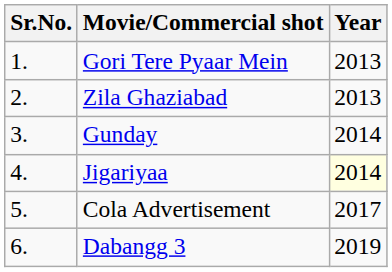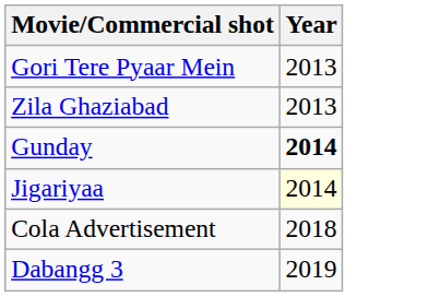 <table class="wikitable">
 <tr>
-<th>Sr.No.</th>
 <th>Movie/Commercial shot</th>
 <th>Year</th>
 </tr>
 <tr>
-<td>1.</td>
 <td><a href='#'>Gori Tere Pyaar Mein</a></td>
 <td>2013</td>
 </tr>
 <tr>
-<td>2.</td>
 <td><a href='#'>Zila Ghaziabad</a></td>
 <td>2013</td>
 </tr>
 <tr>
-<td>3.</td>
 <td><a href='#'>Gunday</a></td>
-<td>2014</td>
+<td><strong>2014</strong></td>
 </tr>
 <tr>
-<td>4.</td>
 <td><a href='#'>Jigariyaa</a></td>
 <td style="background: lightyellow;">2014</td>
 </tr>
 <tr>
-<td>5.</td>
 <td>Cola Advertisement</td>
-<td>2017</td>
+<td>2018</td>
 </tr>
 <tr>
-<td>6.</td>
 <td><a href='#'>Dabangg 3</a></td>
 <td>2019</td>
 </tr>
 </table>
